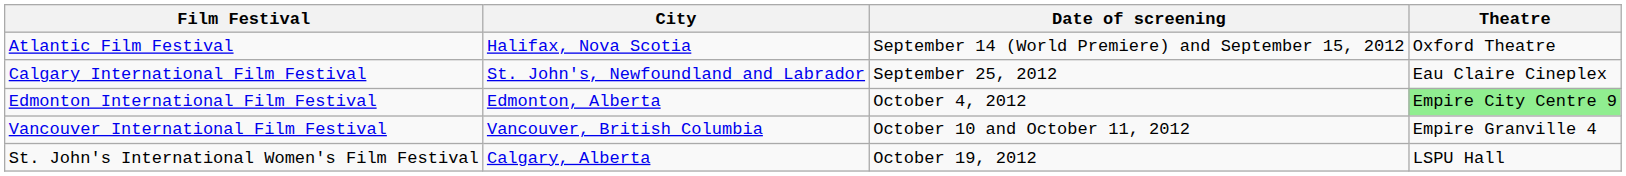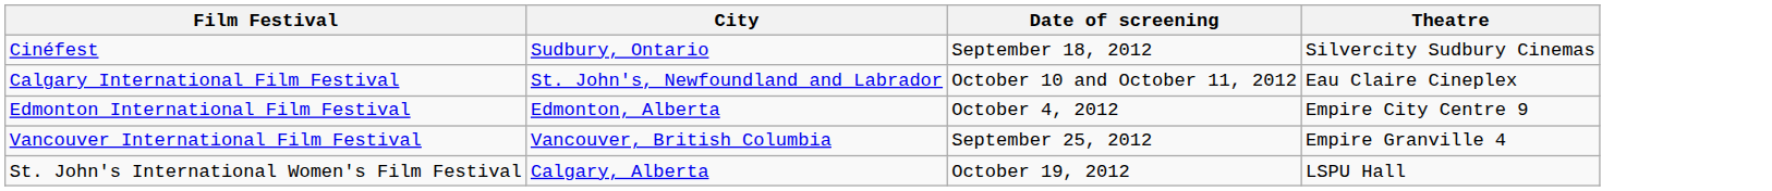 <table class="wikitable">
 <tr>
 <th>Film Festival</th>
 <th>City</th>
 <th>Date of screening</th>
 <th>Theatre</th>
 </tr>
 <tr>
-<td><a href='#'>Atlantic Film Festival</a></td>
-<td><a href='#'>Halifax, Nova Scotia</a></td>
-<td>September 14 (World Premiere) and September 15, 2012</td>
-<td>Oxford Theatre</td>
+<td><a href='#'>Cinéfest</a></td>
+<td><a href='#'>Sudbury, Ontario</a></td>
+<td>September 18, 2012</td>
+<td>Silvercity Sudbury Cinemas</td>
 </tr>
 <tr>
 <td><a href='#'>Calgary International Film Festival</a></td>
 <td><a href='#'>St. John's, Newfoundland and Labrador</a></td>
-<td>September 25, 2012</td>
+<td>October 10 and October 11, 2012</td>
 <td>Eau Claire Cineplex</td>
 </tr>
 <tr>
 <td><a href='#'>Edmonton International Film Festival</a></td>
 <td><a href='#'>Edmonton, Alberta</a></td>
 <td>October 4, 2012</td>
-<td style="background: lightgreen;">Empire City Centre 9</td>
+<td>Empire City Centre 9</td>
 </tr>
 <tr>
 <td><a href='#'>Vancouver International Film Festival</a></td>
 <td><a href='#'>Vancouver, British Columbia</a></td>
-<td>October 10 and October 11, 2012</td>
+<td>September 25, 2012</td>
 <td>Empire Granville 4</td>
 </tr>
 <tr>
 <td>St. John's International Women's Film Festival</td>
 <td><a href='#'>Calgary, Alberta</a></td>
 <td>October 19, 2012</td>
 <td>LSPU Hall</td>
 </tr>
 </table>
